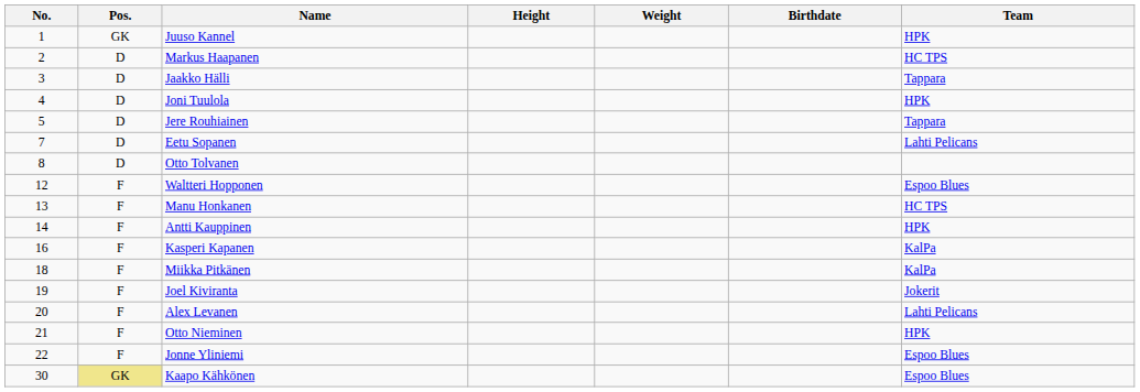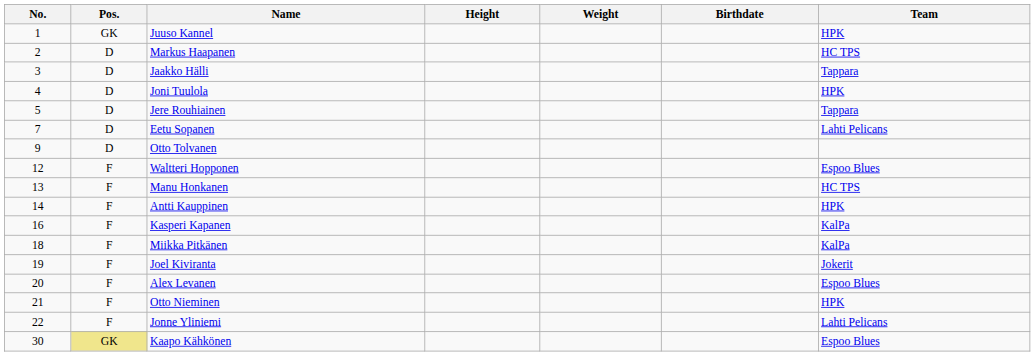 <table width="80%" class="wikitable sortable" style="font-size: 90%; text-align: center;">
 <tr>
 <th>No.</th>
 <th>Pos.</th>
 <th>Name</th>
 <th>Height</th>
 <th>Weight</th>
 <th>Birthdate</th>
 <th>Team</th>
 </tr>
 <tr>
 <td>1</td>
 <td>GK</td>
 <td align=left><a href='#'>Juuso Kannel</a></td>
 <td></td>
 <td></td>
 <td></td>
 <td style="text-align:left;"> <a href='#'>HPK</a></td>
 </tr>
 <tr>
 <td>2</td>
 <td>D</td>
 <td align=left><a href='#'>Markus Haapanen</a></td>
 <td></td>
 <td></td>
 <td></td>
 <td style="text-align:left;"> <a href='#'>HC TPS</a></td>
 </tr>
 <tr>
 <td>3</td>
 <td>D</td>
 <td align=left><a href='#'>Jaakko Hälli</a></td>
 <td></td>
 <td></td>
 <td></td>
 <td style="text-align:left;"> <a href='#'>Tappara</a></td>
 </tr>
 <tr>
 <td>4</td>
 <td>D</td>
 <td align=left><a href='#'>Joni Tuulola</a></td>
 <td></td>
 <td></td>
 <td></td>
 <td style="text-align:left;"> <a href='#'>HPK</a></td>
 </tr>
 <tr>
 <td>5</td>
 <td>D</td>
 <td align=left><a href='#'>Jere Rouhiainen</a></td>
 <td></td>
 <td></td>
 <td></td>
 <td style="text-align:left;"> <a href='#'>Tappara</a></td>
 </tr>
 <tr>
 <td>7</td>
 <td>D</td>
 <td align=left><a href='#'>Eetu Sopanen</a></td>
 <td></td>
 <td></td>
 <td></td>
 <td style="text-align:left;"> <a href='#'>Lahti Pelicans</a></td>
 </tr>
 <tr>
-<td>8</td>
+<td>9</td>
 <td>D</td>
 <td align=left><a href='#'>Otto Tolvanen</a></td>
 <td></td>
 <td></td>
 <td></td>
 <td style="text-align:left;"></td>
 </tr>
 <tr>
 <td>12</td>
 <td>F</td>
 <td align=left><a href='#'>Waltteri Hopponen</a></td>
 <td></td>
 <td></td>
 <td></td>
 <td style="text-align:left;"> <a href='#'>Espoo Blues</a></td>
 </tr>
 <tr>
 <td>13</td>
 <td>F</td>
 <td align=left><a href='#'>Manu Honkanen</a></td>
 <td></td>
 <td></td>
 <td></td>
 <td style="text-align:left;"> <a href='#'>HC TPS</a></td>
 </tr>
 <tr>
 <td>14</td>
 <td>F</td>
 <td align=left><a href='#'>Antti Kauppinen</a></td>
 <td></td>
 <td></td>
 <td></td>
 <td style="text-align:left;"> <a href='#'>HPK</a></td>
 </tr>
 <tr>
 <td>16</td>
 <td>F</td>
 <td align=left><a href='#'>Kasperi Kapanen</a></td>
 <td></td>
 <td></td>
 <td></td>
 <td style="text-align:left;"> <a href='#'>KalPa</a></td>
 </tr>
 <tr>
 <td>18</td>
 <td>F</td>
 <td align=left><a href='#'>Miikka Pitkänen</a></td>
 <td></td>
 <td></td>
 <td></td>
 <td style="text-align:left;"> <a href='#'>KalPa</a></td>
 </tr>
 <tr>
 <td>19</td>
 <td>F</td>
 <td align=left><a href='#'>Joel Kiviranta</a></td>
 <td></td>
 <td></td>
 <td></td>
 <td style="text-align:left;"> <a href='#'>Jokerit</a></td>
 </tr>
 <tr>
 <td>20</td>
 <td>F</td>
 <td align=left><a href='#'>Alex Levanen</a></td>
 <td></td>
 <td></td>
 <td></td>
-<td style="text-align:left;"> <a href='#'>Lahti Pelicans</a></td>
+<td style="text-align:left;"> <a href='#'>Espoo Blues</a></td>
 </tr>
 <tr>
 <td>21</td>
 <td>F</td>
 <td align=left><a href='#'>Otto Nieminen</a></td>
 <td></td>
 <td></td>
 <td></td>
 <td style="text-align:left;"> <a href='#'>HPK</a></td>
 </tr>
 <tr>
 <td>22</td>
 <td>F</td>
 <td align=left><a href='#'>Jonne Yliniemi</a></td>
 <td></td>
 <td></td>
 <td></td>
-<td style="text-align:left;"> <a href='#'>Espoo Blues</a></td>
+<td style="text-align:left;"> <a href='#'>Lahti Pelicans</a></td>
 </tr>
 <tr>
 <td>30</td>
 <td style="background: khaki;">GK</td>
 <td align=left><a href='#'>Kaapo Kähkönen</a></td>
 <td></td>
 <td></td>
 <td></td>
 <td style="text-align:left;"> <a href='#'>Espoo Blues</a></td>
 </tr>
 </table>
